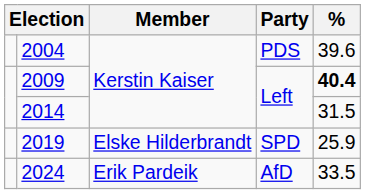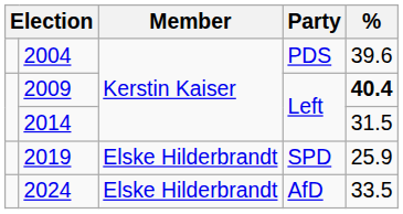 <table class=wikitable>
 <tr>
 <th colspan=2>Election</th>
 <th>Member</th>
 <th>Party</th>
 <th>%</th>
 </tr>
 <tr>
 <td bgcolor=></td>
 <td><a href='#'>2004</a></td>
 <td rowspan=3><a href='#'>Kerstin Kaiser</a></td>
 <td><a href='#'>PDS</a></td>
 <td align=right>39.6</td>
 </tr>
 <tr>
 <td rowspan=2 bgcolor=></td>
 <td><a href='#'>2009</a></td>
 <td rowspan=2><a href='#'>Left</a></td>
 <td align=right><strong>40.4</strong></td>
 </tr>
 <tr>
 <td><a href='#'>2014</a></td>
 <td align=right>31.5</td>
 </tr>
 <tr>
 <td bgcolor=></td>
 <td><a href='#'>2019</a></td>
 <td><a href='#'>Elske Hilderbrandt</a></td>
 <td><a href='#'>SPD</a></td>
 <td align=right>25.9</td>
 </tr>
 <tr>
 <td bgcolor=></td>
 <td><a href='#'>2024</a></td>
-<td><a href='#'>Erik Pardeik</a></td>
+<td><a href='#'>Elske Hilderbrandt</a></td>
 <td><a href='#'>AfD</a></td>
 <td align=right>33.5</td>
 </tr>
 </table>
